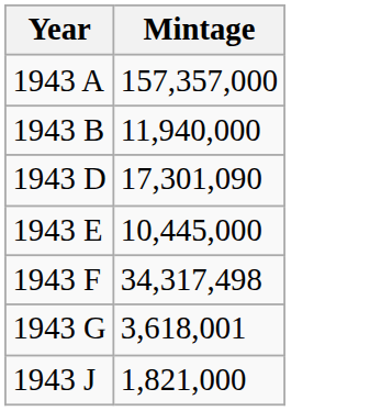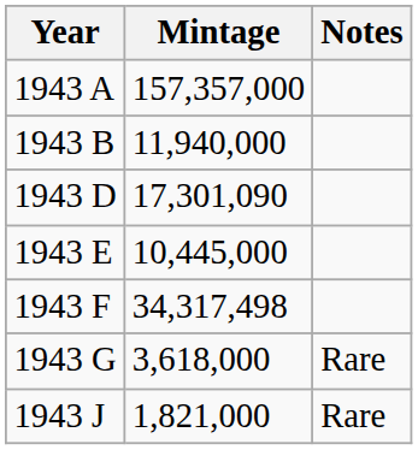 <table class="wikitable">
 <tr>
 <th scope="col">Year</th>
 <th scope="col">Mintage</th>
+<th scope="col">Notes</th>
 </tr>
 <tr>
 <td>1943 A</td>
 <td>157,357,000</td>
+<td></td>
 </tr>
 <tr>
 <td>1943 B</td>
 <td>11,940,000</td>
+<td></td>
 </tr>
 <tr>
 <td>1943 D</td>
 <td>17,301,090</td>
+<td></td>
 </tr>
 <tr>
 <td>1943 E</td>
 <td>10,445,000</td>
+<td></td>
 </tr>
 <tr>
 <td>1943 F</td>
 <td>34,317,498</td>
+<td></td>
 </tr>
 <tr>
 <td>1943 G</td>
-<td>3,618,001</td>
+<td>3,618,000</td>
+<td>Rare</td>
 </tr>
 <tr>
 <td>1943 J</td>
 <td>1,821,000</td>
+<td>Rare</td>
 </tr>
 </table>
